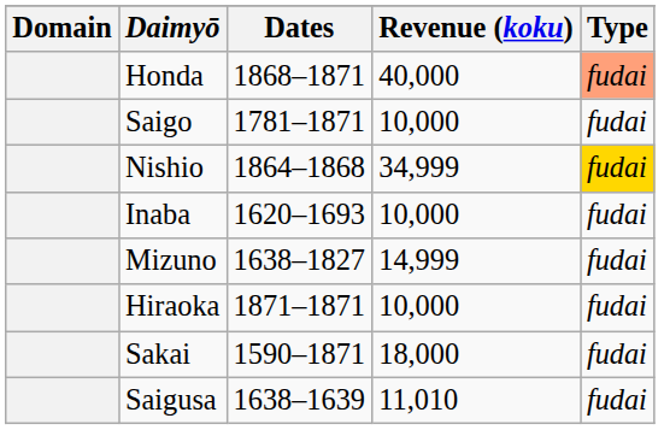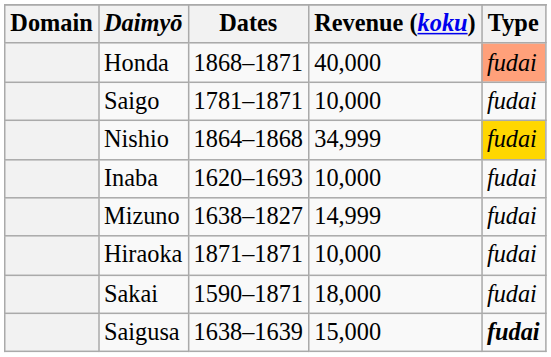 <table class="wikitable">
 <tr>
 </tr>
 <tr>
 <th scope="col">Domain</th>
 <th scope="col"><em>Daimyō</em></th>
 <th scope="col">Dates</th>
 <th scope="col">Revenue (<em><a href='#'>koku</a></em>)</th>
 <th scope="col">Type</th>
 </tr>
 <tr>
 <th scope="row"></th>
 <td>Honda</td>
 <td>1868–1871</td>
 <td>40,000</td>
 <td style="background: lightsalmon;"><em>fudai</em></td>
 </tr>
 <tr>
 <th scope="row"></th>
 <td>Saigo</td>
 <td>1781–1871</td>
 <td>10,000</td>
 <td><em>fudai</em></td>
 </tr>
 <tr>
 <th scope="row"></th>
 <td>Nishio</td>
 <td>1864–1868</td>
 <td>34,999</td>
 <td style="background: gold;"><em>fudai</em></td>
 </tr>
 <tr>
 <th scope="row"></th>
 <td>Inaba</td>
 <td>1620–1693</td>
 <td>10,000</td>
 <td><em>fudai</em></td>
 </tr>
 <tr>
 <th scope="row"></th>
 <td>Mizuno</td>
 <td>1638–1827</td>
 <td>14,999</td>
 <td><em>fudai</em></td>
 </tr>
 <tr>
 <th scope="row"></th>
 <td>Hiraoka</td>
 <td>1871–1871</td>
 <td>10,000</td>
 <td><em>fudai</em></td>
 </tr>
 <tr>
 <th scope="row"></th>
 <td>Sakai</td>
 <td>1590–1871</td>
 <td>18,000</td>
 <td><em>fudai</em></td>
 </tr>
 <tr>
 <th scope="row"></th>
 <td>Saigusa</td>
 <td>1638–1639</td>
-<td>11,010</td>
-<td><em>fudai</em></td>
+<td>15,000</td>
+<td><strong><em>fudai</em></strong></td>
 </tr>
 </table>
